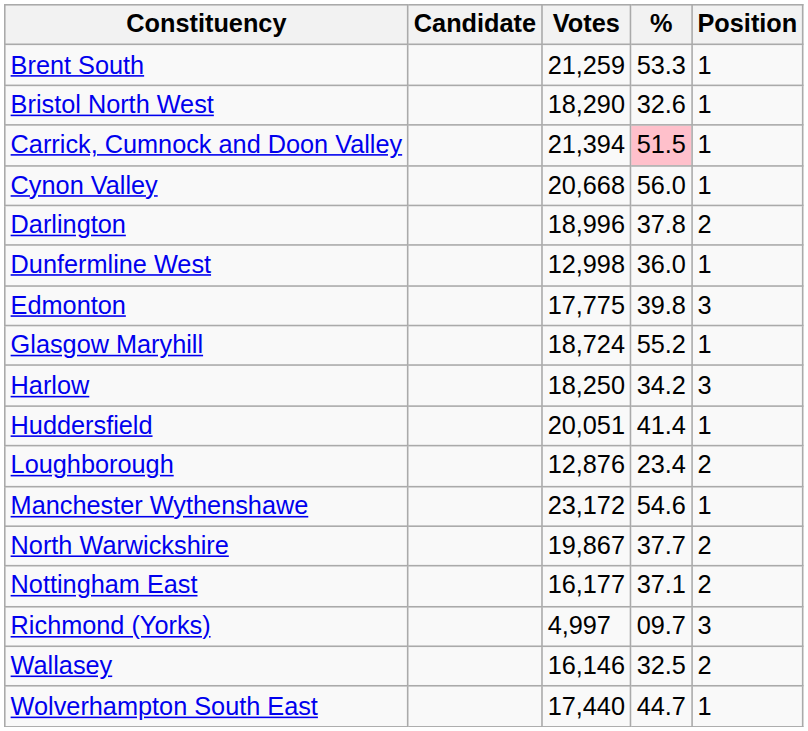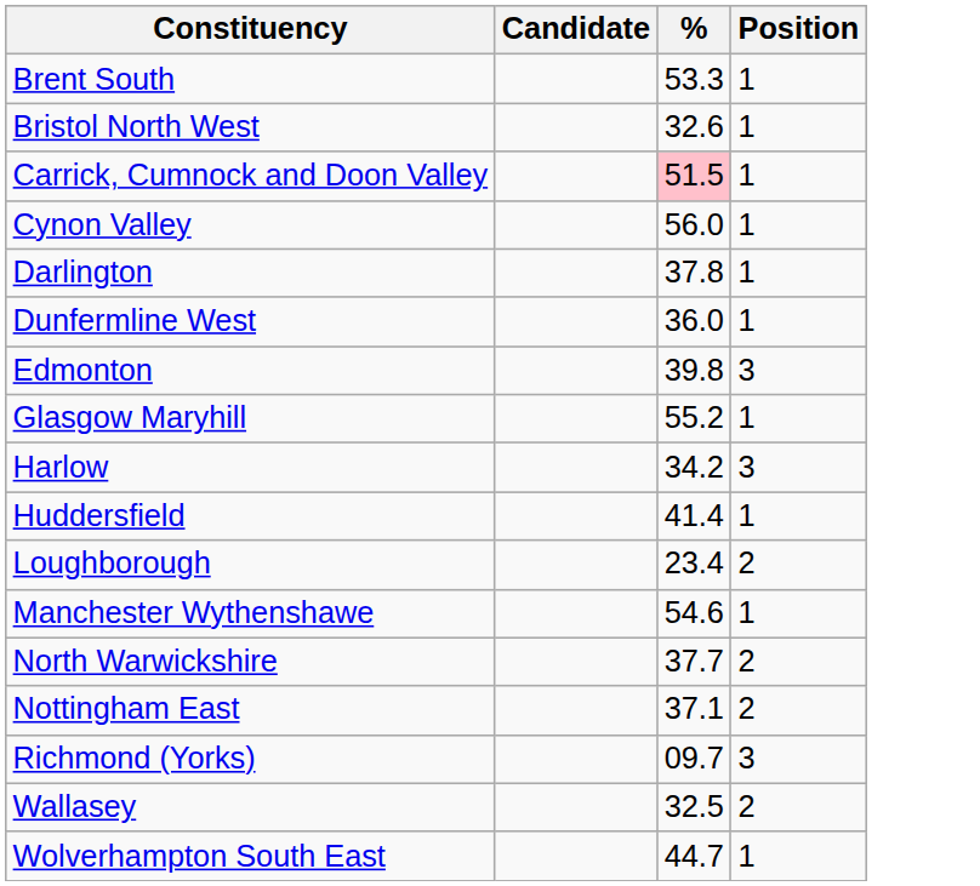 <table class="wikitable sortable">
 <tr>
 <th>Constituency</th>
 <th>Candidate</th>
-<th>Votes</th>
 <th>%</th>
 <th>Position</th>
 </tr>
 <tr>
 <td><a href='#'>Brent South</a></td>
 <td></td>
-<td>21,259</td>
 <td>53.3</td>
 <td>1</td>
 </tr>
 <tr>
 <td><a href='#'>Bristol North West</a></td>
 <td></td>
-<td>18,290</td>
 <td>32.6</td>
 <td>1</td>
 </tr>
 <tr>
 <td><a href='#'>Carrick, Cumnock and Doon Valley</a></td>
 <td></td>
-<td>21,394</td>
 <td style="background: pink;">51.5</td>
 <td>1</td>
 </tr>
 <tr>
 <td><a href='#'>Cynon Valley</a></td>
 <td></td>
-<td>20,668</td>
 <td>56.0</td>
 <td>1</td>
 </tr>
 <tr>
 <td><a href='#'>Darlington</a></td>
 <td></td>
-<td>18,996</td>
 <td>37.8</td>
-<td>2</td>
+<td>1</td>
 </tr>
 <tr>
 <td><a href='#'>Dunfermline West</a></td>
 <td></td>
-<td>12,998</td>
 <td>36.0</td>
 <td>1</td>
 </tr>
 <tr>
 <td><a href='#'>Edmonton</a></td>
 <td></td>
-<td>17,775</td>
 <td>39.8</td>
 <td>3</td>
 </tr>
 <tr>
 <td><a href='#'>Glasgow Maryhill</a></td>
 <td></td>
-<td>18,724</td>
 <td>55.2</td>
 <td>1</td>
 </tr>
 <tr>
 <td><a href='#'>Harlow</a></td>
 <td></td>
-<td>18,250</td>
 <td>34.2</td>
 <td>3</td>
 </tr>
 <tr>
 <td><a href='#'>Huddersfield</a></td>
 <td></td>
-<td>20,051</td>
 <td>41.4</td>
 <td>1</td>
 </tr>
 <tr>
 <td><a href='#'>Loughborough</a></td>
 <td></td>
-<td>12,876</td>
 <td>23.4</td>
 <td>2</td>
 </tr>
 <tr>
 <td><a href='#'>Manchester Wythenshawe</a></td>
 <td></td>
-<td>23,172</td>
 <td>54.6</td>
 <td>1</td>
 </tr>
 <tr>
 <td><a href='#'>North Warwickshire</a></td>
 <td></td>
-<td>19,867</td>
 <td>37.7</td>
 <td>2</td>
 </tr>
 <tr>
 <td><a href='#'>Nottingham East</a></td>
 <td></td>
-<td>16,177</td>
 <td>37.1</td>
 <td>2</td>
 </tr>
 <tr>
 <td><a href='#'>Richmond (Yorks)</a></td>
 <td></td>
-<td>4,997</td>
 <td>09.7</td>
 <td>3</td>
 </tr>
 <tr>
 <td><a href='#'>Wallasey</a></td>
 <td></td>
-<td>16,146</td>
 <td>32.5</td>
 <td>2</td>
 </tr>
 <tr>
 <td><a href='#'>Wolverhampton South East</a></td>
 <td></td>
-<td>17,440</td>
 <td>44.7</td>
 <td>1</td>
 </tr>
 </table>
